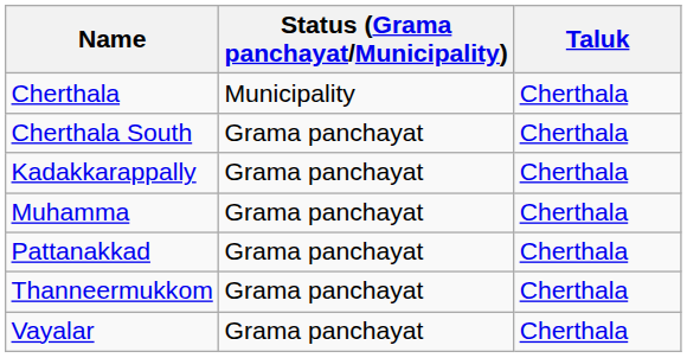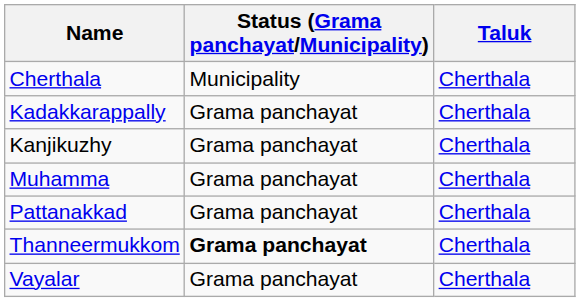 <table class="wikitable sortable static-row-numbers static-row-header-hash">
 <tr>
 <th width="100px">Name</th>
 <th width="130px">Status (<a href='#'>Grama panchayat</a>/<a href='#'>Municipality</a>)</th>
 <th width="100px"><a href='#'>Taluk</a></th>
 </tr>
 <tr>
 <td><a href='#'>Cherthala</a></td>
 <td>Municipality</td>
 <td><a href='#'>Cherthala</a></td>
 </tr>
 <tr>
-<td><a href='#'>Cherthala South</a></td>
+<td><a href='#'>Kadakkarappally</a></td>
 <td>Grama panchayat</td>
 <td><a href='#'>Cherthala</a></td>
 </tr>
 <tr>
-<td><a href='#'>Kadakkarappally</a></td>
+<td>Kanjikuzhy</td>
 <td>Grama panchayat</td>
 <td><a href='#'>Cherthala</a></td>
 </tr>
 <tr>
 <td><a href='#'>Muhamma</a></td>
 <td>Grama panchayat</td>
 <td><a href='#'>Cherthala</a></td>
 </tr>
 <tr>
 <td><a href='#'>Pattanakkad</a></td>
 <td>Grama panchayat</td>
 <td><a href='#'>Cherthala</a></td>
 </tr>
 <tr>
 <td><a href='#'>Thanneermukkom</a></td>
-<td>Grama panchayat</td>
+<td><strong>Grama panchayat</strong></td>
 <td><a href='#'>Cherthala</a></td>
 </tr>
 <tr>
 <td><a href='#'>Vayalar</a></td>
 <td>Grama panchayat</td>
 <td><a href='#'>Cherthala</a></td>
 </tr>
 </table>
